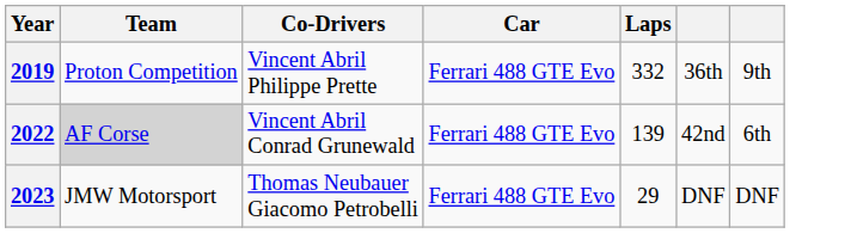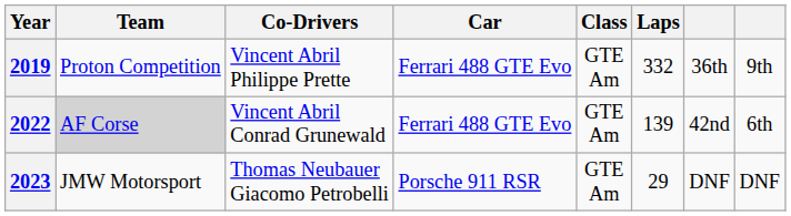 <table class="wikitable" style="text-align:center; font-size:90%">
 <tr>
 <th>Year</th>
 <th>Team</th>
 <th>Co-Drivers</th>
 <th>Car</th>
+<th>Class</th>
 <th>Laps</th>
 <th></th>
 <th></th>
 </tr>
 <tr>
 <th><a href='#'>2019</a></th>
 <td align="left"> <a href='#'>Proton Competition</a></td>
 <td align="left"> <a href='#'>Vincent Abril</a><br> Philippe Prette</td>
 <td align="left"><a href='#'>Ferrari 488 GTE Evo</a></td>
+<td>GTE<br>Am</td>
 <td>332</td>
 <td>36th</td>
 <td>9th</td>
 </tr>
 <tr>
 <th><a href='#'>2022</a></th>
 <td align="left" style="background: lightgrey;"> <a href='#'>AF Corse</a></td>
 <td align="left"> <a href='#'>Vincent Abril</a><br> Conrad Grunewald</td>
 <td align="left"><a href='#'>Ferrari 488 GTE Evo</a></td>
+<td>GTE<br>Am</td>
 <td>139</td>
 <td>42nd</td>
 <td>6th</td>
 </tr>
 <tr>
 <th><a href='#'>2023</a></th>
 <td align="left"> JMW Motorsport</td>
 <td align="left"> <a href='#'>Thomas Neubauer</a><br> Giacomo Petrobelli</td>
-<td align="left"><a href='#'>Ferrari 488 GTE Evo</a></td>
+<td align="left"><a href='#'>Porsche 911 RSR</a></td>
+<td>GTE<br>Am</td>
 <td>29</td>
 <td>DNF</td>
 <td>DNF</td>
 </tr>
 </table>
